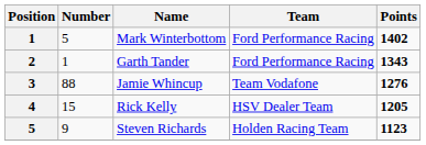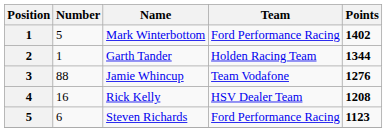 <table class="wikitable" style="font-size: 95%;">
 <tr>
 <th>Position</th>
 <th>Number</th>
 <th>Name</th>
 <th>Team</th>
 <th>Points</th>
 </tr>
 <tr>
 <th>1</th>
 <td>5</td>
 <td><a href='#'>Mark Winterbottom</a></td>
 <td><a href='#'>Ford Performance Racing</a></td>
 <td><strong>1402</strong></td>
 </tr>
 <tr>
 <th>2</th>
 <td>1</td>
 <td><a href='#'>Garth Tander</a></td>
-<td><a href='#'>Ford Performance Racing</a></td>
-<td><strong>1343</strong></td>
+<td><a href='#'>Holden Racing Team</a></td>
+<td><strong>1344</strong></td>
 </tr>
 <tr>
 <th>3</th>
 <td>88</td>
 <td><a href='#'>Jamie Whincup</a></td>
 <td><a href='#'>Team Vodafone</a></td>
 <td><strong>1276</strong></td>
 </tr>
 <tr>
 <th>4</th>
-<td>15</td>
+<td>16</td>
 <td><a href='#'>Rick Kelly</a></td>
 <td><a href='#'>HSV Dealer Team</a></td>
-<td><strong>1205</strong></td>
+<td><strong>1208</strong></td>
 </tr>
 <tr>
 <th>5</th>
-<td>9</td>
+<td>6</td>
 <td><a href='#'>Steven Richards</a></td>
-<td><a href='#'>Holden Racing Team</a></td>
+<td><a href='#'>Ford Performance Racing</a></td>
 <td><strong>1123</strong></td>
 </tr>
 <tr>
 </tr>
 </table>
